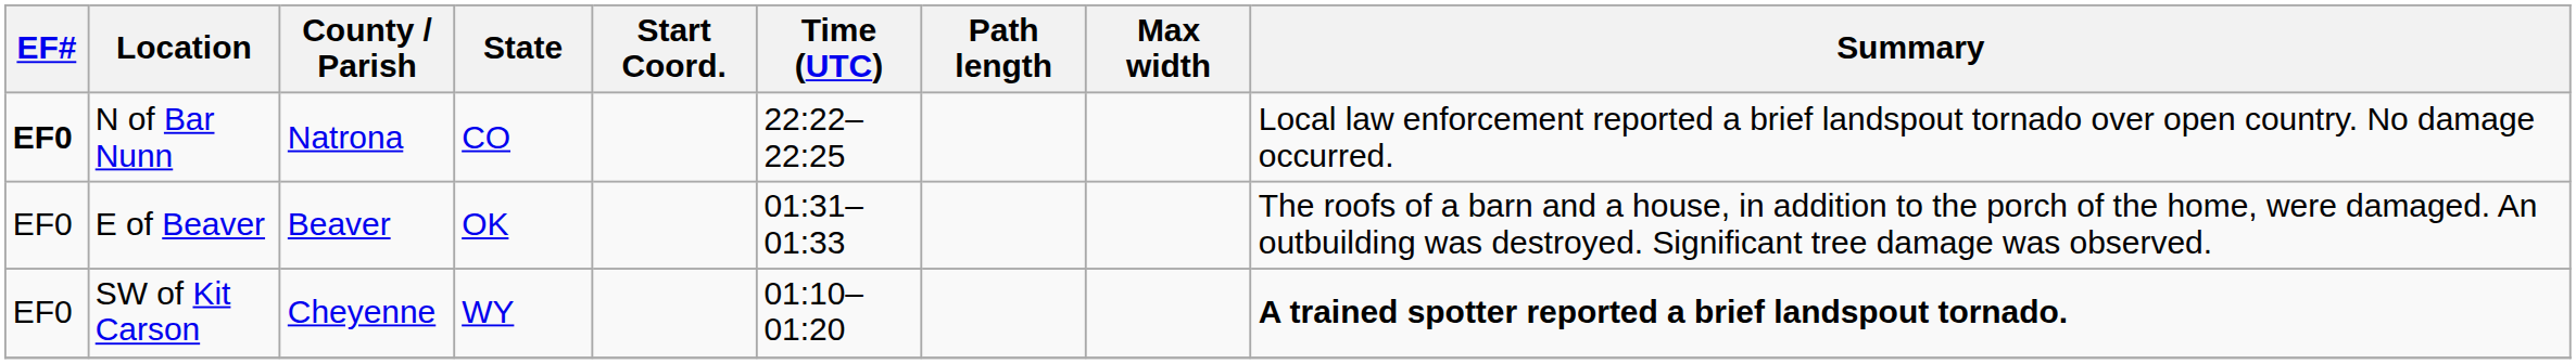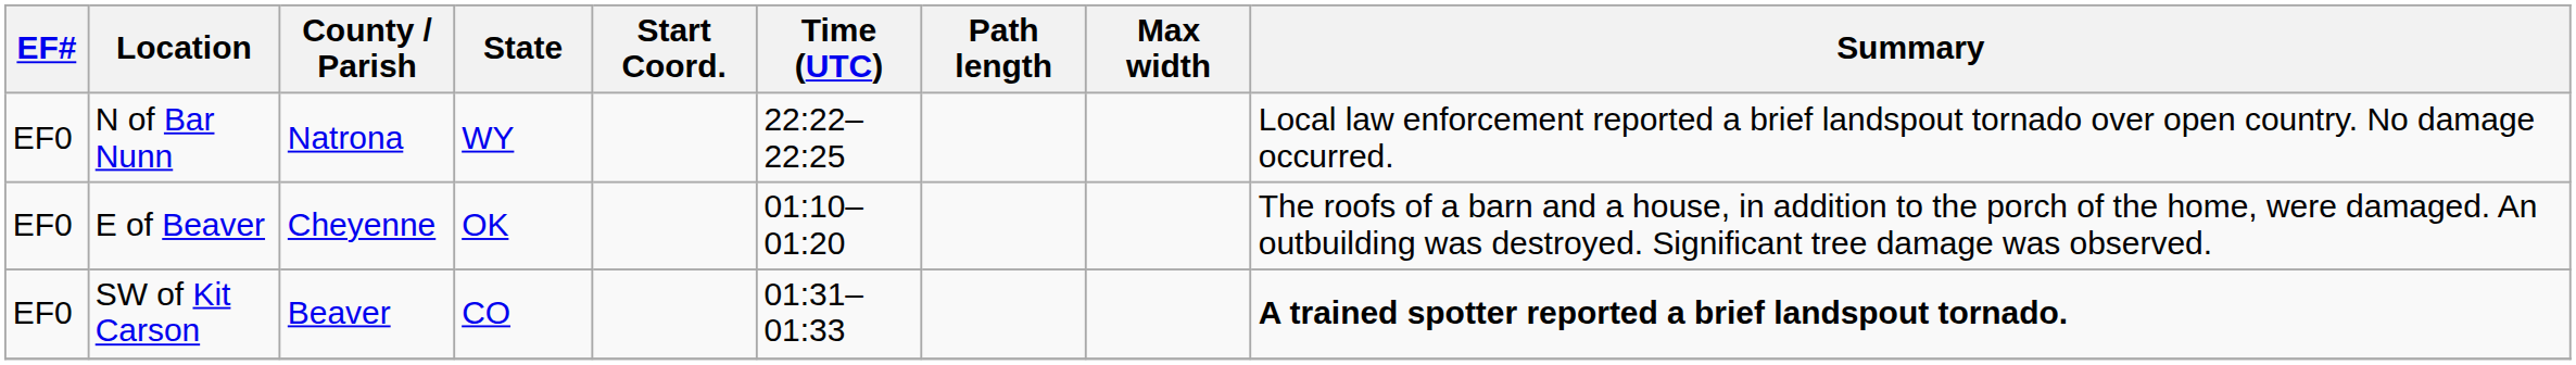 <table class="wikitable sortable" style="width:100%;">
 <tr>
 <th scope="col" style="width:3%; text-align:center;"><a href='#'>EF#</a></th>
 <th scope="col" style="width:7%; text-align:center;" class="unsortable">Location</th>
 <th scope="col" style="width:6%; text-align:center;" class="unsortable">County / Parish</th>
 <th scope="col" style="width:5%; text-align:center;">State</th>
 <th scope="col" style="width:6%; text-align:center;">Start Coord.</th>
 <th scope="col" style="width:6%; text-align:center;">Time (<a href='#'>UTC</a>)</th>
 <th scope="col" style="width:6%; text-align:center;">Path length</th>
 <th scope="col" style="width:6%; text-align:center;">Max width</th>
 <th scope="col" class="unsortable" style="width:48%; text-align:center;">Summary</th>
 </tr>
 <tr>
-<td bgcolor=><strong>EF0</strong></td>
+<td bgcolor=>EF0</td>
 <td>N of <a href='#'>Bar Nunn</a></td>
 <td><a href='#'>Natrona</a></td>
-<td><a href='#'>CO</a></td>
+<td><a href='#'>WY</a></td>
 <td></td>
 <td>22:22–22:25</td>
 <td></td>
 <td></td>
 <td>Local law enforcement reported a brief landspout tornado over open country. No damage occurred.</td>
 </tr>
 <tr>
 <td bgcolor=>EF0</td>
 <td>E of <a href='#'>Beaver</a></td>
-<td><a href='#'>Beaver</a></td>
+<td><a href='#'>Cheyenne</a></td>
 <td><a href='#'>OK</a></td>
 <td></td>
-<td>01:31–01:33</td>
+<td>01:10–01:20</td>
 <td></td>
 <td></td>
 <td>The roofs of a barn and a house, in addition to the porch of the home, were damaged. An outbuilding was destroyed. Significant tree damage was observed.</td>
 </tr>
 <tr>
 <td bgcolor=>EF0</td>
 <td>SW of <a href='#'>Kit Carson</a></td>
-<td><a href='#'>Cheyenne</a></td>
-<td><a href='#'>WY</a></td>
+<td><a href='#'>Beaver</a></td>
+<td><a href='#'>CO</a></td>
 <td></td>
-<td>01:10–01:20</td>
+<td>01:31–01:33</td>
 <td></td>
 <td></td>
 <td><strong>A trained spotter reported a brief landspout tornado.</strong></td>
 </tr>
 <tr>
 </tr>
 </table>
